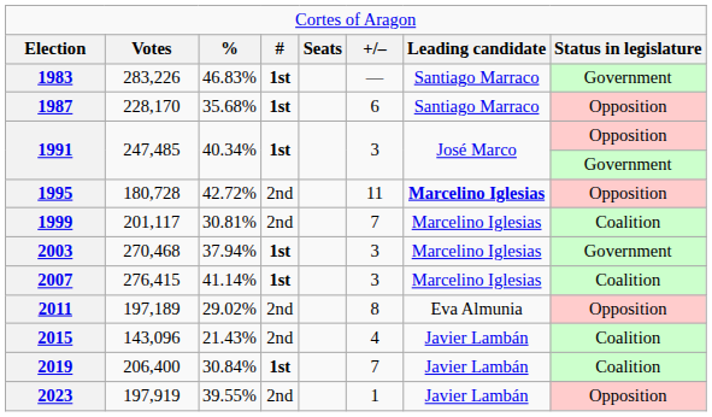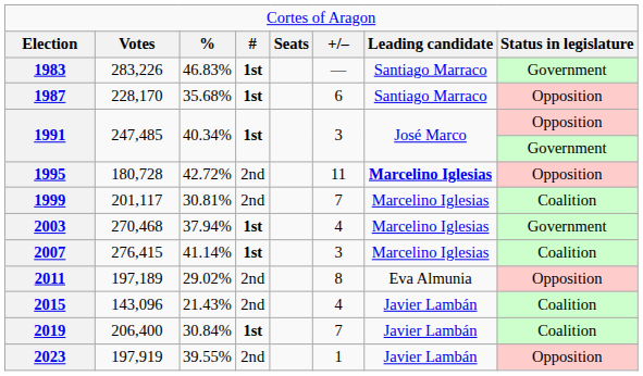 <table class="wikitable" style="font-size:90%; text-align:center;">
 <tr>
 <td colspan="8"><a href='#'>Cortes of Aragon</a></td>
 </tr>
 <tr>
 <th width="75">Election</th>
 <th width="70">Votes</th>
 <th width="35">%</th>
 <th width="25">#</th>
 <th>Seats</th>
 <th width="40">+/–</th>
 <th>Leading candidate</th>
 <th>Status in legislature</th>
 </tr>
 <tr>
 <th><a href='#'>1983</a></th>
 <td>283,226</td>
 <td>46.83%</td>
 <td><strong>1st</strong></td>
 <td></td>
 <td>—</td>
 <td><a href='#'>Santiago Marraco</a></td>
 <td style="background:#cfc;">Government</td>
 </tr>
 <tr>
 <th><a href='#'>1987</a></th>
 <td>228,170</td>
 <td>35.68%</td>
 <td><strong>1st</strong></td>
 <td></td>
 <td>6</td>
 <td><a href='#'>Santiago Marraco</a></td>
 <td style="background:#fcc;">Opposition</td>
 </tr>
 <tr>
 <th rowspan="2"><a href='#'>1991</a></th>
 <td rowspan="2">247,485</td>
 <td rowspan="2">40.34%</td>
 <td rowspan="2"><strong>1st</strong></td>
 <td rowspan="2"></td>
 <td rowspan="2">3</td>
 <td rowspan="2"><a href='#'>José Marco</a></td>
 <td style="background:#fcc;">Opposition </td>
 </tr>
 <tr>
 <td style="background:#cfc;">Government </td>
 </tr>
 <tr>
 <th><a href='#'>1995</a></th>
 <td>180,728</td>
 <td>42.72%</td>
 <td>2nd</td>
 <td></td>
 <td>11</td>
 <td><strong><a href='#'>Marcelino Iglesias</a></strong></td>
 <td style="background:#fcc;">Opposition</td>
 </tr>
 <tr>
 <th><a href='#'>1999</a></th>
 <td>201,117</td>
 <td>30.81%</td>
 <td>2nd</td>
 <td></td>
 <td>7</td>
 <td><a href='#'>Marcelino Iglesias</a></td>
 <td style="background:#cfc;">Coalition</td>
 </tr>
 <tr>
 <th><a href='#'>2003</a></th>
 <td>270,468</td>
 <td>37.94%</td>
 <td><strong>1st</strong></td>
 <td></td>
-<td>3</td>
+<td>4</td>
 <td><a href='#'>Marcelino Iglesias</a></td>
 <td style="background:#cfc;">Government</td>
 </tr>
 <tr>
 <th><a href='#'>2007</a></th>
 <td>276,415</td>
 <td>41.14%</td>
 <td><strong>1st</strong></td>
 <td></td>
 <td>3</td>
 <td><a href='#'>Marcelino Iglesias</a></td>
 <td style="background:#cfc;">Coalition</td>
 </tr>
 <tr>
 <th><a href='#'>2011</a></th>
 <td>197,189</td>
 <td>29.02%</td>
 <td>2nd</td>
 <td></td>
 <td>8</td>
 <td>Eva Almunia</td>
 <td style="background:#fcc;">Opposition</td>
 </tr>
 <tr>
 <th><a href='#'>2015</a></th>
 <td>143,096</td>
 <td>21.43%</td>
 <td>2nd</td>
 <td></td>
 <td>4</td>
 <td><a href='#'>Javier Lambán</a></td>
 <td style="background:#cfc;">Coalition</td>
 </tr>
 <tr>
 <th><a href='#'>2019</a></th>
 <td>206,400</td>
 <td>30.84%</td>
 <td><strong>1st</strong></td>
 <td></td>
 <td>7</td>
 <td><a href='#'>Javier Lambán</a></td>
 <td style="background:#cfc;">Coalition</td>
 </tr>
 <tr>
 <th><a href='#'>2023</a></th>
 <td>197,919</td>
 <td>39.55%</td>
 <td>2nd</td>
 <td></td>
 <td>1</td>
 <td><a href='#'>Javier Lambán</a></td>
 <td style="background:#fcc;">Opposition</td>
 </tr>
 </table>
